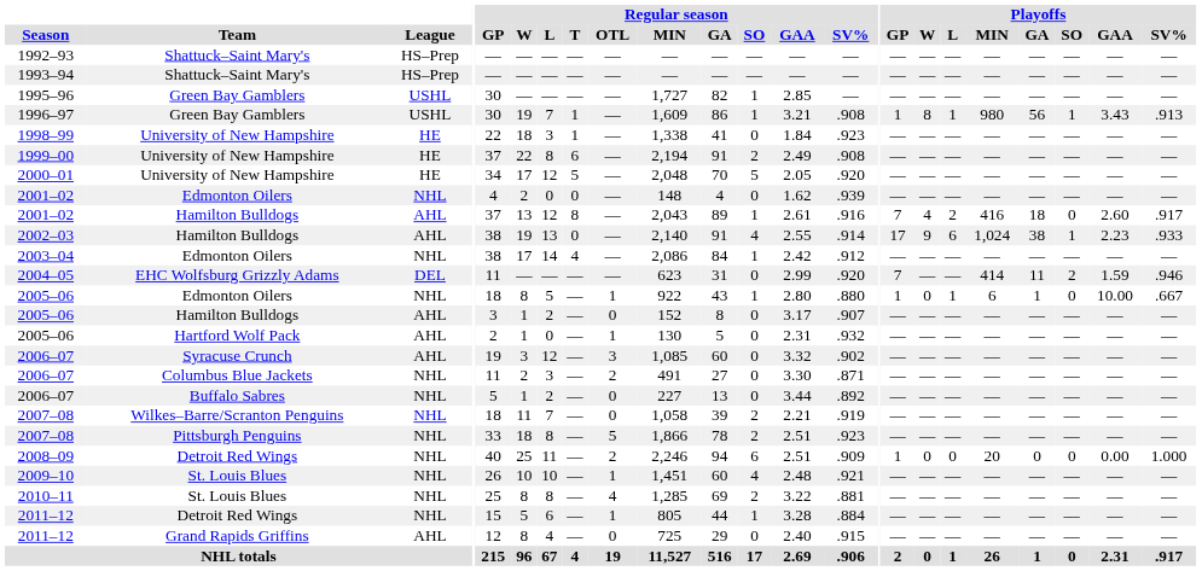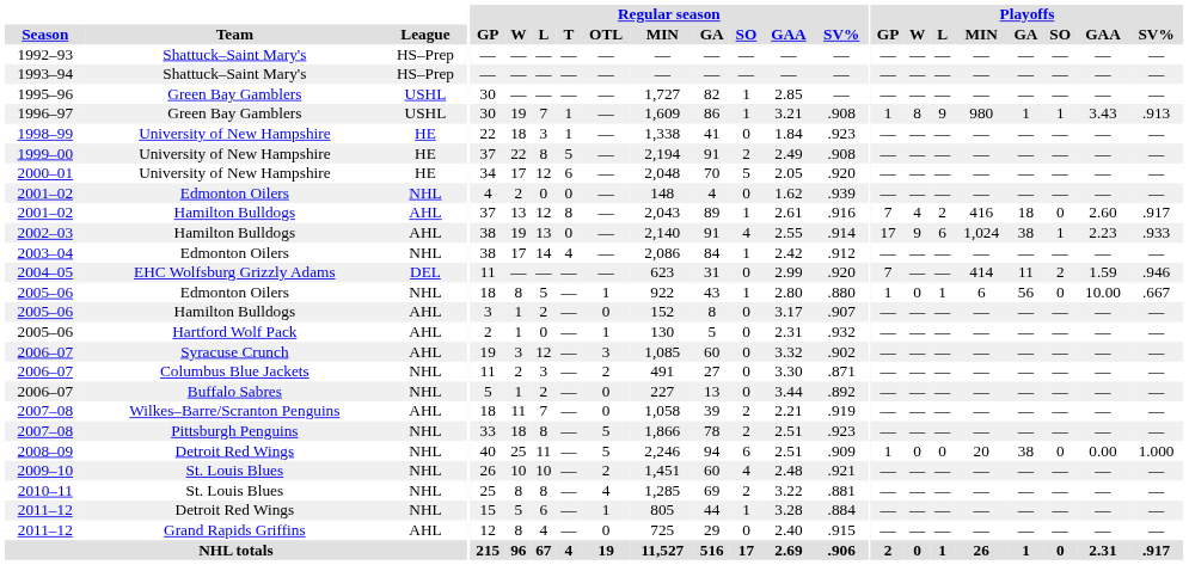 <table border="0" cellpadding="1" cellspacing="0" style="width:75%; text-align:center;">
 <tr bgcolor="#e0e0e0">
 <th colspan="3" bgcolor="#ffffff"></th>
 <th rowspan="99" bgcolor="#ffffff"></th>
 <th colspan="10" bgcolor="#e0e0e0"><a href='#'>Regular season</a></th>
 <th rowspan="99" bgcolor="#ffffff"></th>
 <th colspan="8" bgcolor="#e0e0e0"><a href='#'>Playoffs</a></th>
 </tr>
 <tr bgcolor="#e0e0e0">
 <th><a href='#'>Season</a></th>
 <th>Team</th>
 <th>League</th>
 <th>GP</th>
 <th>W</th>
 <th>L</th>
 <th>T</th>
 <th>OTL</th>
 <th>MIN</th>
 <th>GA</th>
 <th><a href='#'>SO</a></th>
 <th><a href='#'>GAA</a></th>
 <th><a href='#'>SV%</a></th>
 <th>GP</th>
 <th>W</th>
 <th>L</th>
 <th>MIN</th>
 <th>GA</th>
 <th>SO</th>
 <th>GAA</th>
 <th>SV%</th>
 </tr>
 <tr>
 <td>1992–93</td>
 <td><a href='#'>Shattuck–Saint Mary's</a></td>
 <td>HS–Prep</td>
 <td>—</td>
 <td>—</td>
 <td>—</td>
 <td>—</td>
 <td>—</td>
 <td>—</td>
 <td>—</td>
 <td>—</td>
 <td>—</td>
 <td>—</td>
 <td>—</td>
 <td>—</td>
 <td>—</td>
 <td>—</td>
 <td>—</td>
 <td>—</td>
 <td>—</td>
 <td>—</td>
 </tr>
 <tr bgcolor="#f0f0f0">
 <td>1993–94</td>
 <td>Shattuck–Saint Mary's</td>
 <td>HS–Prep</td>
 <td>—</td>
 <td>—</td>
 <td>—</td>
 <td>—</td>
 <td>—</td>
 <td>—</td>
 <td>—</td>
 <td>—</td>
 <td>—</td>
 <td>—</td>
 <td>—</td>
 <td>—</td>
 <td>—</td>
 <td>—</td>
 <td>—</td>
 <td>—</td>
 <td>—</td>
 <td>—</td>
 </tr>
 <tr>
 <td>1995–96</td>
 <td><a href='#'>Green Bay Gamblers</a></td>
 <td><a href='#'>USHL</a></td>
 <td>30</td>
 <td>—</td>
 <td>—</td>
 <td>—</td>
 <td>—</td>
 <td>1,727</td>
 <td>82</td>
 <td>1</td>
 <td>2.85</td>
 <td>—</td>
 <td>—</td>
 <td>—</td>
 <td>—</td>
 <td>—</td>
 <td>—</td>
 <td>—</td>
 <td>—</td>
 <td>—</td>
 </tr>
 <tr bgcolor="#f0f0f0">
 <td>1996–97</td>
 <td>Green Bay Gamblers</td>
 <td>USHL</td>
 <td>30</td>
 <td>19</td>
 <td>7</td>
 <td>1</td>
 <td>—</td>
 <td>1,609</td>
 <td>86</td>
 <td>1</td>
 <td>3.21</td>
 <td>.908</td>
 <td>1</td>
 <td>8</td>
+<td>9</td>
+<td>980</td>
 <td>1</td>
-<td>980</td>
-<td>56</td>
 <td>1</td>
 <td>3.43</td>
 <td>.913</td>
 </tr>
 <tr>
 <td><a href='#'>1998–99</a></td>
 <td><a href='#'>University of New Hampshire</a></td>
 <td><a href='#'>HE</a></td>
 <td>22</td>
 <td>18</td>
 <td>3</td>
 <td>1</td>
 <td>—</td>
 <td>1,338</td>
 <td>41</td>
 <td>0</td>
 <td>1.84</td>
 <td>.923</td>
 <td>—</td>
 <td>—</td>
 <td>—</td>
 <td>—</td>
 <td>—</td>
 <td>—</td>
 <td>—</td>
 <td>—</td>
 </tr>
 <tr bgcolor="#f0f0f0">
 <td><a href='#'>1999–00</a></td>
 <td>University of New Hampshire</td>
 <td>HE</td>
 <td>37</td>
 <td>22</td>
 <td>8</td>
-<td>6</td>
+<td>5</td>
 <td>—</td>
 <td>2,194</td>
 <td>91</td>
 <td>2</td>
 <td>2.49</td>
 <td>.908</td>
 <td>—</td>
 <td>—</td>
 <td>—</td>
 <td>—</td>
 <td>—</td>
 <td>—</td>
 <td>—</td>
 <td>—</td>
 </tr>
 <tr>
 <td><a href='#'>2000–01</a></td>
 <td>University of New Hampshire</td>
 <td>HE</td>
 <td>34</td>
 <td>17</td>
 <td>12</td>
-<td>5</td>
+<td>6</td>
 <td>—</td>
 <td>2,048</td>
 <td>70</td>
 <td>5</td>
 <td>2.05</td>
 <td>.920</td>
 <td>—</td>
 <td>—</td>
 <td>—</td>
 <td>—</td>
 <td>—</td>
 <td>—</td>
 <td>—</td>
 <td>—</td>
 </tr>
 <tr bgcolor="#f0f0f0">
 <td><a href='#'>2001–02</a></td>
 <td><a href='#'>Edmonton Oilers</a></td>
 <td><a href='#'>NHL</a></td>
 <td>4</td>
 <td>2</td>
 <td>0</td>
 <td>0</td>
 <td>—</td>
 <td>148</td>
 <td>4</td>
 <td>0</td>
 <td>1.62</td>
 <td>.939</td>
 <td>—</td>
 <td>—</td>
 <td>—</td>
 <td>—</td>
 <td>—</td>
 <td>—</td>
 <td>—</td>
 <td>—</td>
 </tr>
 <tr>
 <td><a href='#'>2001–02</a></td>
 <td><a href='#'>Hamilton Bulldogs</a></td>
 <td><a href='#'>AHL</a></td>
 <td>37</td>
 <td>13</td>
 <td>12</td>
 <td>8</td>
 <td>—</td>
 <td>2,043</td>
 <td>89</td>
 <td>1</td>
 <td>2.61</td>
 <td>.916</td>
 <td>7</td>
 <td>4</td>
 <td>2</td>
 <td>416</td>
 <td>18</td>
 <td>0</td>
 <td>2.60</td>
 <td>.917</td>
 </tr>
 <tr bgcolor="#f0f0f0">
 <td><a href='#'>2002–03</a></td>
 <td>Hamilton Bulldogs</td>
 <td>AHL</td>
 <td>38</td>
 <td>19</td>
 <td>13</td>
 <td>0</td>
 <td>—</td>
 <td>2,140</td>
 <td>91</td>
 <td>4</td>
 <td>2.55</td>
 <td>.914</td>
 <td>17</td>
 <td>9</td>
 <td>6</td>
 <td>1,024</td>
 <td>38</td>
 <td>1</td>
 <td>2.23</td>
 <td>.933</td>
 </tr>
 <tr>
 <td><a href='#'>2003–04</a></td>
 <td>Edmonton Oilers</td>
 <td>NHL</td>
 <td>38</td>
 <td>17</td>
 <td>14</td>
 <td>4</td>
 <td>—</td>
 <td>2,086</td>
 <td>84</td>
 <td>1</td>
 <td>2.42</td>
 <td>.912</td>
 <td>—</td>
 <td>—</td>
 <td>—</td>
 <td>—</td>
 <td>—</td>
 <td>—</td>
 <td>—</td>
 <td>—</td>
 </tr>
 <tr bgcolor="#f0f0f0">
 <td><a href='#'>2004–05</a></td>
 <td><a href='#'>EHC Wolfsburg Grizzly Adams</a></td>
 <td><a href='#'>DEL</a></td>
 <td>11</td>
 <td>—</td>
 <td>—</td>
 <td>—</td>
 <td>—</td>
 <td>623</td>
 <td>31</td>
 <td>0</td>
 <td>2.99</td>
 <td>.920</td>
 <td>7</td>
 <td>—</td>
 <td>—</td>
 <td>414</td>
 <td>11</td>
 <td>2</td>
 <td>1.59</td>
 <td>.946</td>
 </tr>
 <tr>
 <td><a href='#'>2005–06</a></td>
 <td>Edmonton Oilers</td>
 <td>NHL</td>
 <td>18</td>
 <td>8</td>
 <td>5</td>
 <td>—</td>
 <td>1</td>
 <td>922</td>
 <td>43</td>
 <td>1</td>
 <td>2.80</td>
 <td>.880</td>
 <td>1</td>
 <td>0</td>
 <td>1</td>
 <td>6</td>
-<td>1</td>
+<td>56</td>
 <td>0</td>
 <td>10.00</td>
 <td>.667</td>
 </tr>
 <tr bgcolor="#f0f0f0">
 <td><a href='#'>2005–06</a></td>
 <td>Hamilton Bulldogs</td>
 <td>AHL</td>
 <td>3</td>
 <td>1</td>
 <td>2</td>
 <td>—</td>
 <td>0</td>
 <td>152</td>
 <td>8</td>
 <td>0</td>
 <td>3.17</td>
 <td>.907</td>
 <td>—</td>
 <td>—</td>
 <td>—</td>
 <td>—</td>
 <td>—</td>
 <td>—</td>
 <td>—</td>
 <td>—</td>
 </tr>
 <tr>
 <td>2005–06</td>
 <td><a href='#'>Hartford Wolf Pack</a></td>
 <td>AHL</td>
 <td>2</td>
 <td>1</td>
 <td>0</td>
 <td>—</td>
 <td>1</td>
 <td>130</td>
 <td>5</td>
 <td>0</td>
 <td>2.31</td>
 <td>.932</td>
 <td>—</td>
 <td>—</td>
 <td>—</td>
 <td>—</td>
 <td>—</td>
 <td>—</td>
 <td>—</td>
 <td>—</td>
 </tr>
 <tr bgcolor="#f0f0f0">
 <td><a href='#'>2006–07</a></td>
 <td><a href='#'>Syracuse Crunch</a></td>
 <td>AHL</td>
 <td>19</td>
 <td>3</td>
 <td>12</td>
 <td>—</td>
 <td>3</td>
 <td>1,085</td>
 <td>60</td>
 <td>0</td>
 <td>3.32</td>
 <td>.902</td>
 <td>—</td>
 <td>—</td>
 <td>—</td>
 <td>—</td>
 <td>—</td>
 <td>—</td>
 <td>—</td>
 <td>—</td>
 </tr>
 <tr>
 <td><a href='#'>2006–07</a></td>
 <td><a href='#'>Columbus Blue Jackets</a></td>
 <td>NHL</td>
 <td>11</td>
 <td>2</td>
 <td>3</td>
 <td>—</td>
 <td>2</td>
 <td>491</td>
 <td>27</td>
 <td>0</td>
 <td>3.30</td>
 <td>.871</td>
 <td>—</td>
 <td>—</td>
 <td>—</td>
 <td>—</td>
 <td>—</td>
 <td>—</td>
 <td>—</td>
 <td>—</td>
 </tr>
 <tr bgcolor="#f0f0f0">
 <td>2006–07</td>
 <td><a href='#'>Buffalo Sabres</a></td>
 <td>NHL</td>
 <td>5</td>
 <td>1</td>
 <td>2</td>
 <td>—</td>
 <td>0</td>
 <td>227</td>
 <td>13</td>
 <td>0</td>
 <td>3.44</td>
 <td>.892</td>
 <td>—</td>
 <td>—</td>
 <td>—</td>
 <td>—</td>
 <td>—</td>
 <td>—</td>
 <td>—</td>
 <td>—</td>
 </tr>
 <tr>
 <td><a href='#'>2007–08</a></td>
 <td><a href='#'>Wilkes–Barre/Scranton Penguins</a></td>
-<td><a href='#'>NHL</a></td>
+<td>AHL</td>
 <td>18</td>
 <td>11</td>
 <td>7</td>
 <td>—</td>
 <td>0</td>
 <td>1,058</td>
 <td>39</td>
 <td>2</td>
 <td>2.21</td>
 <td>.919</td>
 <td>—</td>
 <td>—</td>
 <td>—</td>
 <td>—</td>
 <td>—</td>
 <td>—</td>
 <td>—</td>
 <td>—</td>
 </tr>
 <tr bgcolor="#f0f0f0">
 <td><a href='#'>2007–08</a></td>
 <td><a href='#'>Pittsburgh Penguins</a></td>
 <td>NHL</td>
 <td>33</td>
 <td>18</td>
 <td>8</td>
 <td>—</td>
 <td>5</td>
 <td>1,866</td>
 <td>78</td>
 <td>2</td>
 <td>2.51</td>
 <td>.923</td>
 <td>—</td>
 <td>—</td>
 <td>—</td>
 <td>—</td>
 <td>—</td>
 <td>—</td>
 <td>—</td>
 <td>—</td>
 </tr>
 <tr>
 <td><a href='#'>2008–09</a></td>
 <td><a href='#'>Detroit Red Wings</a></td>
 <td>NHL</td>
 <td>40</td>
 <td>25</td>
 <td>11</td>
 <td>—</td>
-<td>2</td>
+<td>5</td>
 <td>2,246</td>
 <td>94</td>
 <td>6</td>
 <td>2.51</td>
 <td>.909</td>
 <td>1</td>
 <td>0</td>
 <td>0</td>
 <td>20</td>
-<td>0</td>
+<td>38</td>
 <td>0</td>
 <td>0.00</td>
 <td>1.000</td>
 </tr>
 <tr bgcolor="#f0f0f0">
 <td><a href='#'>2009–10</a></td>
 <td><a href='#'>St. Louis Blues</a></td>
 <td>NHL</td>
 <td>26</td>
 <td>10</td>
 <td>10</td>
 <td>—</td>
-<td>1</td>
+<td>2</td>
 <td>1,451</td>
 <td>60</td>
 <td>4</td>
 <td>2.48</td>
 <td>.921</td>
 <td>—</td>
 <td>—</td>
 <td>—</td>
 <td>—</td>
 <td>—</td>
 <td>—</td>
 <td>—</td>
 <td>—</td>
 </tr>
 <tr>
 <td><a href='#'>2010–11</a></td>
 <td>St. Louis Blues</td>
 <td>NHL</td>
 <td>25</td>
 <td>8</td>
 <td>8</td>
 <td>—</td>
 <td>4</td>
 <td>1,285</td>
 <td>69</td>
 <td>2</td>
 <td>3.22</td>
 <td>.881</td>
 <td>—</td>
 <td>—</td>
 <td>—</td>
 <td>—</td>
 <td>—</td>
 <td>—</td>
 <td>—</td>
 <td>—</td>
 </tr>
 <tr bgcolor="#f0f0f0">
 <td><a href='#'>2011–12</a></td>
 <td>Detroit Red Wings</td>
 <td>NHL</td>
 <td>15</td>
 <td>5</td>
 <td>6</td>
 <td>—</td>
 <td>1</td>
 <td>805</td>
 <td>44</td>
 <td>1</td>
 <td>3.28</td>
 <td>.884</td>
 <td>—</td>
 <td>—</td>
 <td>—</td>
 <td>—</td>
 <td>—</td>
 <td>—</td>
 <td>—</td>
 <td>—</td>
 </tr>
 <tr>
 <td><a href='#'>2011–12</a></td>
 <td><a href='#'>Grand Rapids Griffins</a></td>
 <td>AHL</td>
 <td>12</td>
 <td>8</td>
 <td>4</td>
 <td>—</td>
 <td>0</td>
 <td>725</td>
 <td>29</td>
 <td>0</td>
 <td>2.40</td>
 <td>.915</td>
 <td>—</td>
 <td>—</td>
 <td>—</td>
 <td>—</td>
 <td>—</td>
 <td>—</td>
 <td>—</td>
 <td>—</td>
 </tr>
 <tr bgcolor="#e0e0e0">
 <th colspan=3>NHL totals</th>
 <th>215</th>
 <th>96</th>
 <th>67</th>
 <th>4</th>
 <th>19</th>
 <th>11,527</th>
 <th>516</th>
 <th>17</th>
 <th>2.69</th>
 <th>.906</th>
 <th>2</th>
 <th>0</th>
 <th>1</th>
 <th>26</th>
 <th>1</th>
 <th>0</th>
 <th>2.31</th>
 <th>.917</th>
 </tr>
 </table>
